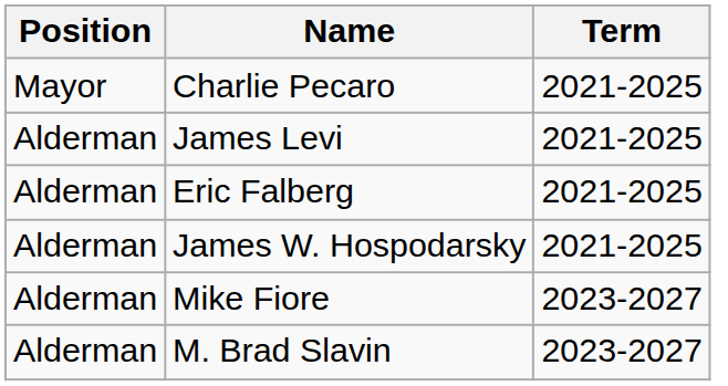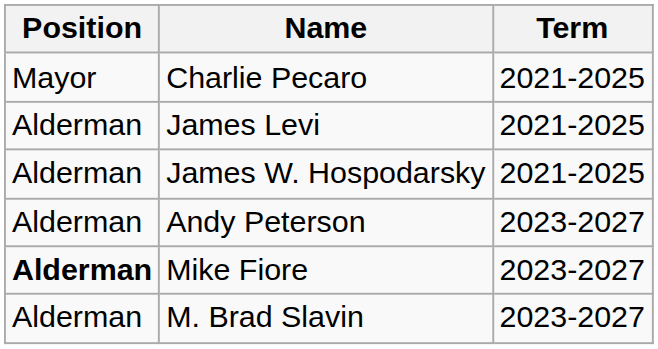 <table class="wikitable sortable">
 <tr>
 <th>Position</th>
 <th>Name</th>
 <th>Term</th>
 </tr>
 <tr>
 <td>Mayor</td>
 <td>Charlie Pecaro</td>
 <td>2021-2025</td>
 </tr>
 <tr>
 <td>Alderman</td>
 <td>James Levi</td>
 <td>2021-2025</td>
 </tr>
 <tr>
 <td>Alderman</td>
-<td>Eric Falberg</td>
-<td>2021-2025</td>
-</tr>
-<tr>
-<td>Alderman</td>
 <td>James W. Hospodarsky</td>
 <td>2021-2025</td>
 </tr>
 <tr>
 <td>Alderman</td>
+<td>Andy Peterson</td>
+<td>2023-2027</td>
+</tr>
+<tr>
+<td><strong>Alderman</strong></td>
 <td>Mike Fiore</td>
 <td>2023-2027</td>
 </tr>
 <tr>
 <td>Alderman</td>
 <td>M. Brad Slavin</td>
 <td>2023-2027</td>
 </tr>
 </table>
